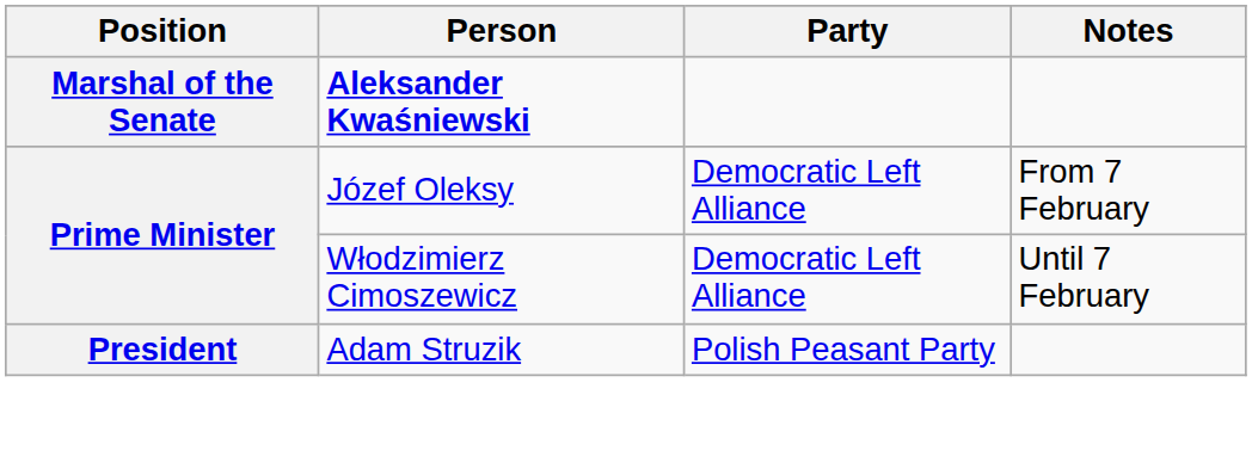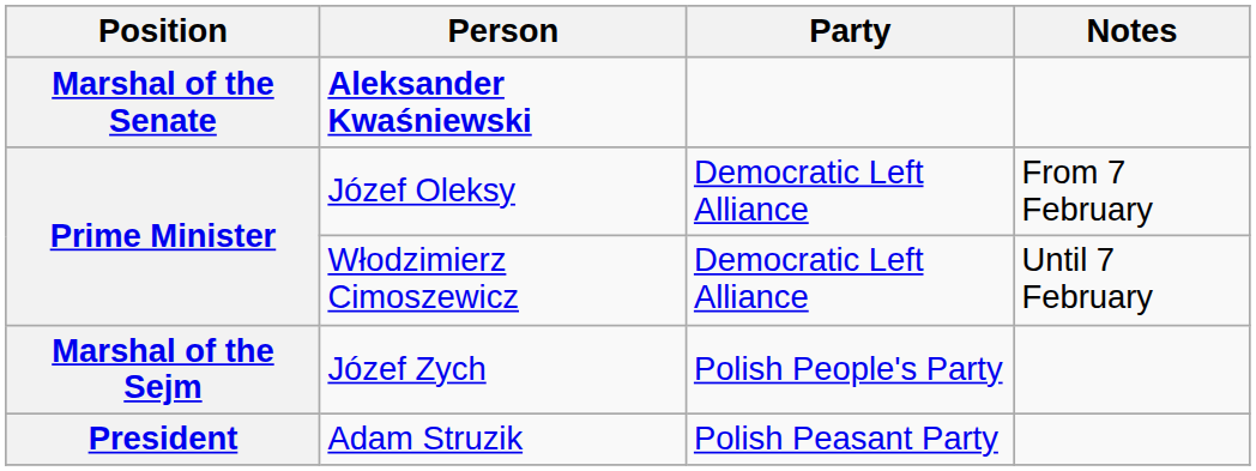 <table class="wikitable">
 <tr>
 <th>Position</th>
 <th>Person</th>
 <th>Party</th>
 <th>Notes</th>
 </tr>
 <tr>
 <th><a href='#'>Marshal of the Senate</a></th>
 <td><strong><a href='#'>Aleksander Kwaśniewski</a></strong></td>
 <td></td>
 </tr>
 <tr>
 <th rowspan="2"><a href='#'>Prime Minister</a></th>
 <td><a href='#'>Józef Oleksy</a></td>
 <td><a href='#'>Democratic Left Alliance</a></td>
 <td>From 7 February</td>
 </tr>
 <tr>
 <td><a href='#'>Włodzimierz Cimoszewicz</a></td>
 <td><a href='#'>Democratic Left Alliance</a></td>
 <td>Until 7 February</td>
 </tr>
 <tr>
+<th rowspan="1"><a href='#'>Marshal of the Sejm</a></th>
+<td><a href='#'>Józef Zych</a></td>
+<td><a href='#'>Polish People's Party</a></td>
+<td></td>
+</tr>
+<tr>
 <th rowspan="1"><a href='#'>President</a></th>
 <td><a href='#'>Adam Struzik</a></td>
 <td><a href='#'>Polish Peasant Party</a></td>
 <td></td>
 </tr>
 </table>
